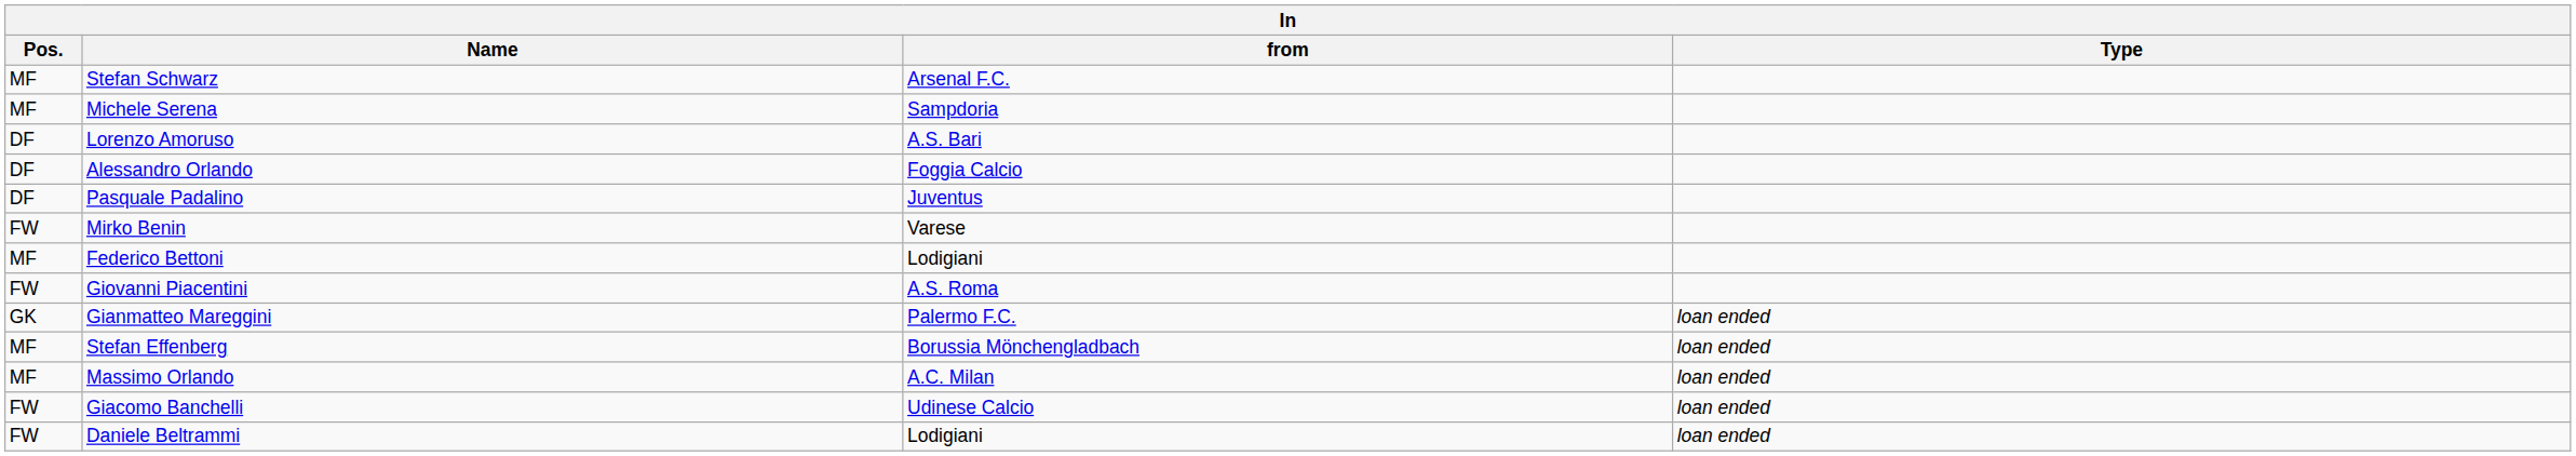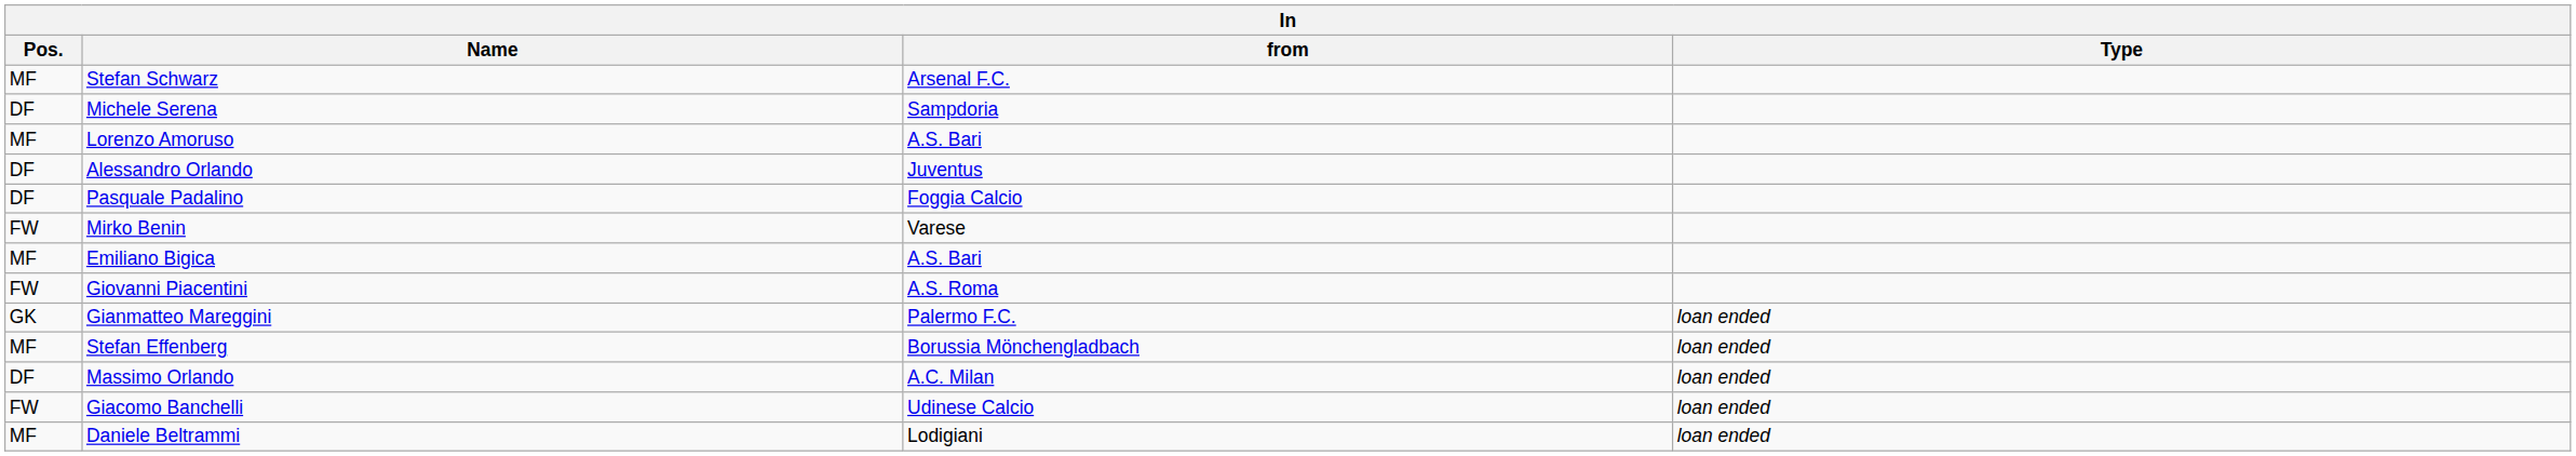 <table class="wikitable" style="font-size:90%;width:99%;">
 <tr>
 <th colspan="4">In</th>
 </tr>
 <tr>
 <th width=3%>Pos.</th>
 <th width=32%>Name</th>
 <th width=30%>from</th>
 <th width=35%>Type</th>
 </tr>
 <tr>
 <td>MF</td>
 <td><a href='#'>Stefan Schwarz</a></td>
 <td><a href='#'>Arsenal F.C.</a></td>
 <td></td>
 </tr>
 <tr>
-<td>MF</td>
+<td>DF</td>
 <td><a href='#'>Michele Serena</a></td>
 <td><a href='#'>Sampdoria</a></td>
 <td></td>
 </tr>
 <tr>
-<td>DF</td>
+<td>MF</td>
 <td><a href='#'>Lorenzo Amoruso</a></td>
 <td><a href='#'>A.S. Bari</a></td>
 <td></td>
 </tr>
 <tr>
 <td>DF</td>
 <td><a href='#'>Alessandro Orlando</a></td>
-<td><a href='#'>Foggia Calcio</a></td>
+<td><a href='#'>Juventus</a></td>
 <td></td>
 </tr>
 <tr>
 <td>DF</td>
 <td><a href='#'>Pasquale Padalino</a></td>
-<td><a href='#'>Juventus</a></td>
+<td><a href='#'>Foggia Calcio</a></td>
 <td></td>
 </tr>
 <tr>
 <td>FW</td>
 <td><a href='#'>Mirko Benin</a></td>
 <td>Varese</td>
 <td></td>
 </tr>
 <tr>
 <td>MF</td>
-<td><a href='#'>Federico Bettoni</a></td>
-<td>Lodigiani</td>
+<td><a href='#'>Emiliano Bigica</a></td>
+<td><a href='#'>A.S. Bari</a></td>
 <td></td>
 </tr>
 <tr>
 <td>FW</td>
 <td><a href='#'>Giovanni Piacentini</a></td>
 <td><a href='#'>A.S. Roma</a></td>
 <td></td>
 </tr>
 <tr>
 <td>GK</td>
 <td><a href='#'>Gianmatteo Mareggini</a></td>
 <td><a href='#'>Palermo F.C.</a></td>
 <td><em>loan ended</em></td>
 </tr>
 <tr>
 <td>MF</td>
 <td><a href='#'>Stefan Effenberg</a></td>
 <td><a href='#'>Borussia Mönchengladbach</a></td>
 <td><em>loan ended</em></td>
 </tr>
 <tr>
-<td>MF</td>
+<td>DF</td>
 <td><a href='#'>Massimo Orlando</a></td>
 <td><a href='#'>A.C. Milan</a></td>
 <td><em>loan ended</em></td>
 </tr>
 <tr>
 <td>FW</td>
 <td><a href='#'>Giacomo Banchelli</a></td>
 <td><a href='#'>Udinese Calcio</a></td>
 <td><em>loan ended</em></td>
 </tr>
 <tr>
-<td>FW</td>
+<td>MF</td>
 <td><a href='#'>Daniele Beltrammi</a></td>
 <td>Lodigiani</td>
 <td><em>loan ended</em></td>
 </tr>
 </table>
